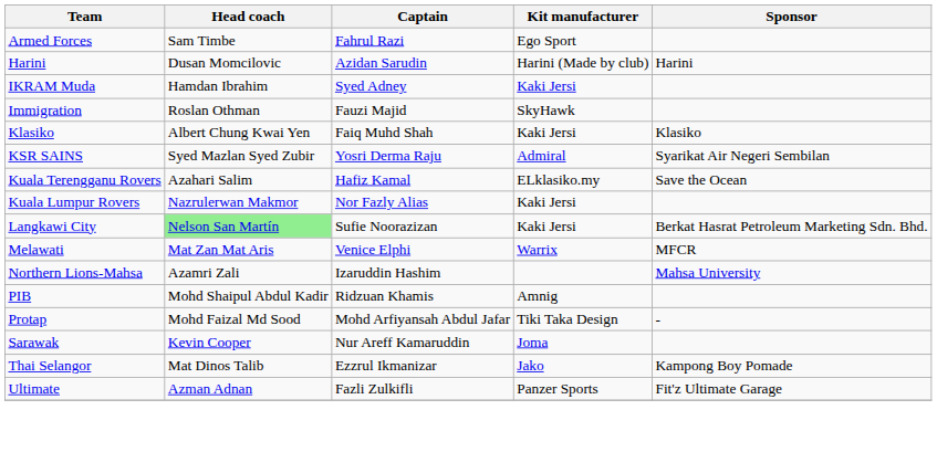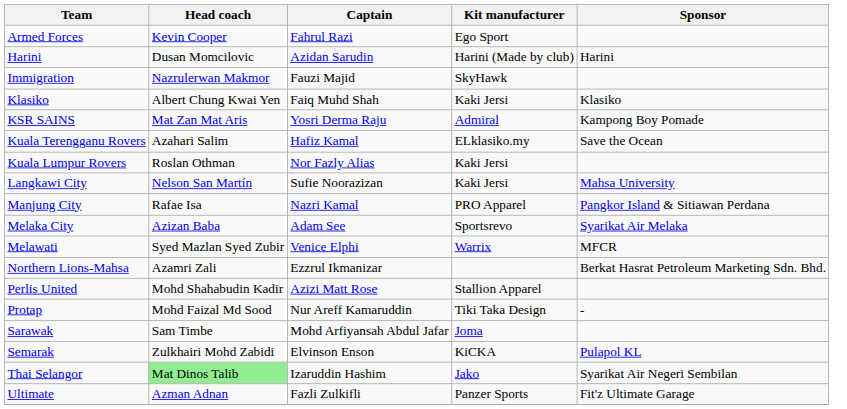 <table class="wikitable sortable">
 <tr>
 <th>Team</th>
 <th>Head coach</th>
 <th>Captain</th>
 <th>Kit manufacturer</th>
 <th>Sponsor</th>
 </tr>
 <tr>
 <td><a href='#'>Armed Forces</a></td>
-<td> Sam Timbe</td>
+<td> <a href='#'>Kevin Cooper</a></td>
 <td> <a href='#'>Fahrul Razi</a></td>
 <td>Ego Sport</td>
 <td></td>
 </tr>
 <tr>
 <td><a href='#'>Harini</a></td>
 <td> Dusan Momcilovic</td>
 <td> <a href='#'>Azidan Sarudin</a></td>
 <td>Harini (Made by club)</td>
 <td>Harini</td>
 </tr>
 <tr>
-<td><a href='#'>IKRAM Muda</a></td>
-<td> Hamdan Ibrahim</td>
-<td> <a href='#'>Syed Adney</a></td>
-<td><a href='#'>Kaki Jersi</a></td>
-<td></td>
-</tr>
-<tr>
 <td><a href='#'>Immigration</a></td>
-<td> Roslan Othman</td>
+<td> <a href='#'>Nazrulerwan Makmor</a></td>
 <td>  Fauzi Majid</td>
 <td>SkyHawk</td>
 <td></td>
 </tr>
 <tr>
 <td><a href='#'>Klasiko</a></td>
 <td> Albert Chung Kwai Yen</td>
 <td> Faiq Muhd Shah</td>
 <td>Kaki Jersi</td>
 <td>Klasiko</td>
 </tr>
 <tr>
 <td><a href='#'>KSR SAINS</a></td>
-<td> Syed Mazlan Syed Zubir</td>
+<td> <a href='#'>Mat Zan Mat Aris</a></td>
 <td> <a href='#'>Yosri Derma Raju</a></td>
 <td><a href='#'>Admiral</a></td>
-<td>Syarikat Air Negeri Sembilan</td>
+<td>Kampong Boy Pomade</td>
 </tr>
 <tr>
 <td><a href='#'>Kuala Terengganu Rovers</a></td>
 <td> Azahari Salim</td>
 <td> <a href='#'>Hafiz Kamal</a></td>
 <td>ELklasiko.my</td>
 <td>Save the Ocean</td>
 </tr>
 <tr>
 <td><a href='#'>Kuala Lumpur Rovers</a></td>
-<td> <a href='#'>Nazrulerwan Makmor</a></td>
+<td> Roslan Othman</td>
 <td> <a href='#'>Nor Fazly Alias</a></td>
 <td>Kaki Jersi</td>
 <td></td>
 </tr>
 <tr>
 <td><a href='#'>Langkawi City</a></td>
-<td style="background: lightgreen;"> <a href='#'>Nelson San Martín</a></td>
+<td> <a href='#'>Nelson San Martín</a></td>
 <td> Sufie Noorazizan</td>
 <td>Kaki Jersi</td>
-<td>Berkat Hasrat Petroleum Marketing Sdn. Bhd.</td>
+<td><a href='#'>Mahsa University</a></td>
+</tr>
+<tr>
+<td><a href='#'>Manjung City</a></td>
+<td> Rafae Isa</td>
+<td> <a href='#'>Nazri Kamal</a></td>
+<td>PRO Apparel</td>
+<td><a href='#'>Pangkor Island</a> & Sitiawan Perdana</td>
+</tr>
+<tr>
+<td><a href='#'>Melaka City</a></td>
+<td> <a href='#'>Azizan Baba</a></td>
+<td> <a href='#'>Adam See</a></td>
+<td>Sportsrevo</td>
+<td><a href='#'>Syarikat Air Melaka</a></td>
 </tr>
 <tr>
 <td><a href='#'>Melawati</a></td>
-<td> <a href='#'>Mat Zan Mat Aris</a></td>
+<td> Syed Mazlan Syed Zubir</td>
 <td> <a href='#'>Venice Elphi</a></td>
 <td><a href='#'>Warrix</a></td>
 <td>MFCR</td>
 </tr>
 <tr>
 <td><a href='#'>Northern Lions-Mahsa</a></td>
 <td> Azamri Zali</td>
-<td> Izaruddin Hashim</td>
+<td> Ezzrul Ikmanizar</td>
 <td></td>
-<td><a href='#'>Mahsa University</a></td>
+<td>Berkat Hasrat Petroleum Marketing Sdn. Bhd.</td>
 </tr>
 <tr>
-<td><a href='#'>PIB</a></td>
-<td> Mohd Shaipul Abdul Kadir</td>
-<td> Ridzuan Khamis</td>
-<td>Amnig</td>
+<td><a href='#'>Perlis United</a></td>
+<td> Mohd Shahabudin Kadir</td>
+<td> <a href='#'>Azizi Matt Rose</a></td>
+<td>Stallion Apparel</td>
 <td></td>
 </tr>
 <tr>
 <td><a href='#'>Protap</a></td>
 <td> Mohd Faizal Md Sood</td>
-<td> Mohd Arfiyansah Abdul Jafar</td>
+<td> Nur Areff Kamaruddin</td>
 <td>Tiki Taka Design</td>
 <td>-</td>
 </tr>
 <tr>
 <td><a href='#'>Sarawak</a></td>
-<td> <a href='#'>Kevin Cooper</a></td>
-<td> Nur Areff Kamaruddin</td>
+<td> Sam Timbe</td>
+<td> Mohd Arfiyansah Abdul Jafar</td>
 <td><a href='#'>Joma</a></td>
 <td></td>
 </tr>
 <tr>
+<td><a href='#'>Semarak</a></td>
+<td> Zulkhairi Mohd Zabidi</td>
+<td> Elvinson Enson</td>
+<td>KiCKA</td>
+<td><a href='#'>Pulapol KL</a></td>
+</tr>
+<tr>
 <td><a href='#'>Thai Selangor</a></td>
-<td> Mat Dinos Talib</td>
-<td> Ezzrul Ikmanizar</td>
+<td style="background: lightgreen;"> Mat Dinos Talib</td>
+<td> Izaruddin Hashim</td>
 <td><a href='#'>Jako</a></td>
-<td>Kampong Boy Pomade</td>
+<td>Syarikat Air Negeri Sembilan</td>
 </tr>
 <tr>
 <td><a href='#'>Ultimate</a></td>
 <td> <a href='#'>Azman Adnan</a></td>
 <td> Fazli Zulkifli</td>
 <td>Panzer Sports</td>
 <td>Fit'z Ultimate Garage</td>
 </tr>
 <tr>
 </tr>
 </table>
